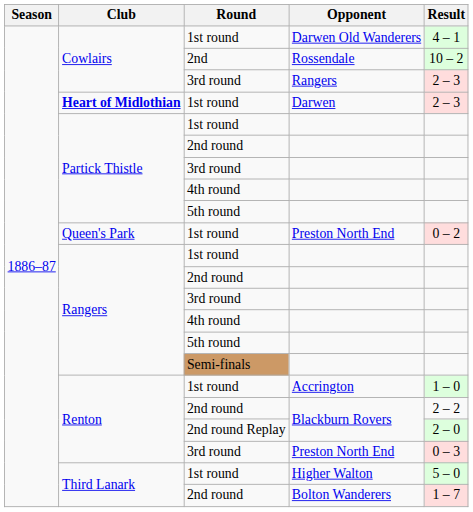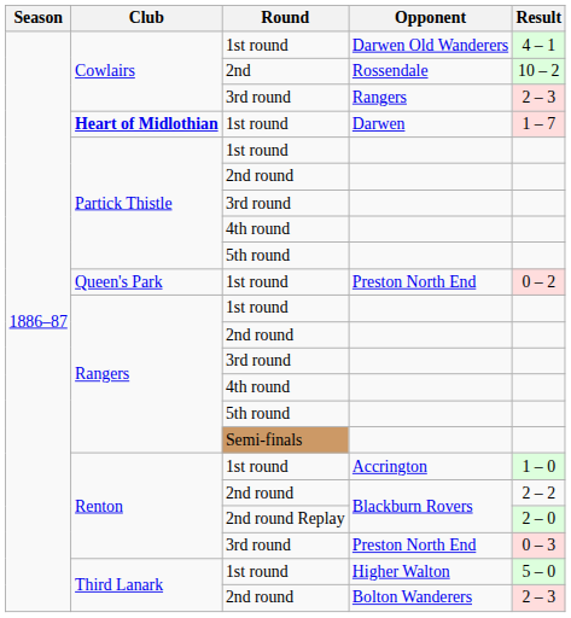 <table class=wikitable style="text-align:left">
 <tr>
 <th>Season</th>
 <th>Club</th>
 <th>Round</th>
 <th>Opponent</th>
 <th>Result</th>
 </tr>
 <tr>
 <td align=center rowspan=22><a href='#'>1886–87</a></td>
 <td rowspan = "3"><a href='#'>Cowlairs</a></td>
 <td>1st round</td>
 <td> <a href='#'>Darwen Old Wanderers</a></td>
 <td align=center bgcolor=#ddffdd>4 – 1</td>
 </tr>
 <tr>
 <td>2nd</td>
 <td> <a href='#'>Rossendale</a></td>
 <td align=center bgcolor=#ddffdd>10 – 2</td>
 </tr>
 <tr>
 <td>3rd round</td>
 <td><a href='#'>Rangers</a></td>
 <td align=center bgcolor=#ffdddd>2 – 3</td>
 </tr>
 <tr>
 <td><strong><a href='#'>Heart of Midlothian</a></strong></td>
 <td>1st round</td>
 <td> <a href='#'>Darwen</a></td>
-<td align=center bgcolor=#ffdddd>2 – 3</td>
+<td align=center bgcolor=#ffdddd>1 – 7</td>
 </tr>
 <tr>
 <td rowspan = "5"><a href='#'>Partick Thistle</a></td>
 <td>1st round</td>
 <td></td>
 <td></td>
 </tr>
 <tr>
 <td>2nd round</td>
 <td></td>
 <td align=center></td>
 </tr>
 <tr>
 <td>3rd round</td>
 <td></td>
 <td align=center></td>
 </tr>
 <tr>
 <td>4th round</td>
 <td></td>
 <td align=center></td>
 </tr>
 <tr>
 <td>5th round</td>
 <td></td>
 <td align=center></td>
 </tr>
 <tr>
 <td><a href='#'>Queen's Park</a></td>
 <td>1st round</td>
 <td> <a href='#'>Preston North End</a></td>
 <td align=center bgcolor=#ffdddd>0 – 2</td>
 </tr>
 <tr>
 <td rowspan = "6"><a href='#'>Rangers</a></td>
 <td>1st round</td>
 <td></td>
 <td></td>
 </tr>
 <tr>
 <td>2nd round</td>
 <td></td>
 <td align=center></td>
 </tr>
 <tr>
 <td>3rd round</td>
 <td></td>
 <td align=center></td>
 </tr>
 <tr>
 <td>4th round</td>
 <td></td>
 <td align=center></td>
 </tr>
 <tr>
 <td>5th round</td>
 <td></td>
 <td align=center></td>
 </tr>
 <tr>
 <td bgcolor=cc9966>Semi-finals</td>
 <td></td>
 <td></td>
 </tr>
 <tr>
 <td rowspan = "4"><a href='#'>Renton</a></td>
 <td>1st round</td>
 <td> <a href='#'>Accrington</a></td>
 <td align=center bgcolor=#ddffdd>1 – 0</td>
 </tr>
 <tr>
 <td>2nd round</td>
 <td rowspan = "2"> <a href='#'>Blackburn Rovers</a></td>
 <td align=center>2 – 2</td>
 </tr>
 <tr>
 <td>2nd round Replay</td>
 <td align=center bgcolor=#ddffdd>2 – 0</td>
 </tr>
 <tr>
 <td>3rd round</td>
 <td> <a href='#'>Preston North End</a></td>
 <td align=center bgcolor=#ffdddd>0 – 3</td>
 </tr>
 <tr>
 <td rowspan= "2"><a href='#'>Third Lanark</a></td>
 <td>1st round</td>
 <td> <a href='#'>Higher Walton</a></td>
 <td align=center bgcolor=#ddffdd>5 – 0</td>
 </tr>
 <tr>
 <td>2nd round</td>
 <td> <a href='#'>Bolton Wanderers</a></td>
-<td align=center bgcolor=#ffdddd>1 – 7</td>
+<td align=center bgcolor=#ffdddd>2 – 3</td>
 </tr>
 </table>
